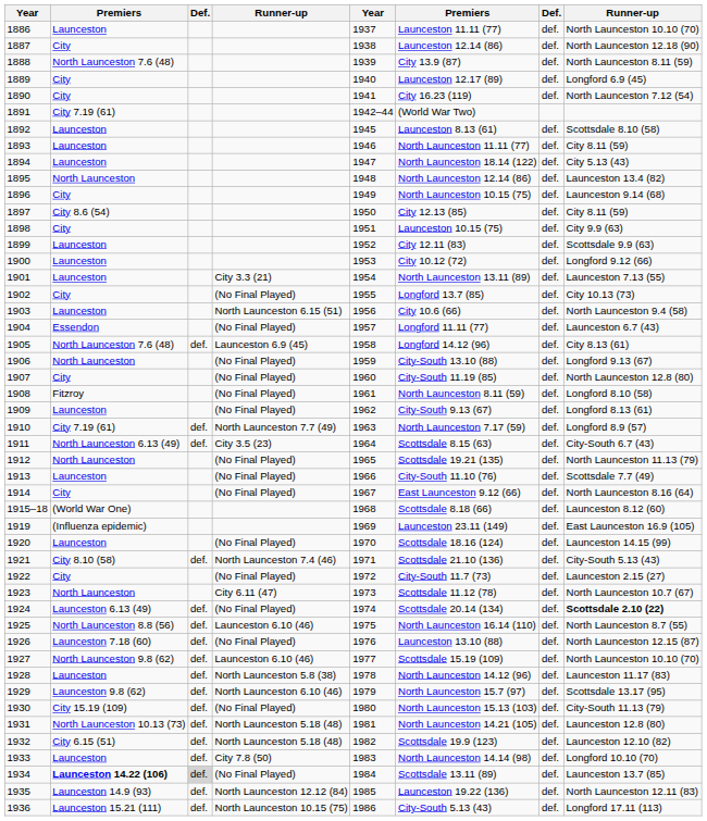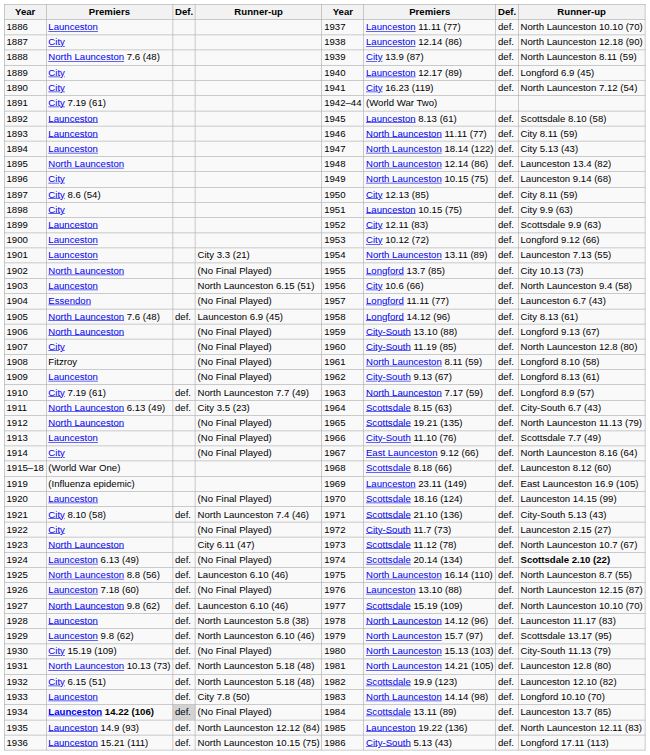 <table class="wikitable">
 <tr>
 <th>Year</th>
 <th>Premiers</th>
 <th>Def.</th>
 <th>Runner-up</th>
 <th>Year</th>
 <th>Premiers</th>
 <th>Def.</th>
 <th>Runner-up</th>
 </tr>
 <tr>
 <td>1886</td>
 <td><a href='#'>Launceston</a></td>
 <td></td>
 <td></td>
 <td>1937</td>
 <td><a href='#'>Launceston</a> 11.11 (77)</td>
 <td>def.</td>
 <td>North Launceston 10.10 (70)</td>
 </tr>
 <tr>
 <td>1887</td>
 <td><a href='#'>City</a></td>
 <td></td>
 <td></td>
 <td>1938</td>
 <td><a href='#'>Launceston</a> 12.14 (86)</td>
 <td>def.</td>
 <td>North Launceston 12.18 (90)</td>
 </tr>
 <tr>
 <td>1888</td>
 <td><a href='#'>North Launceston</a> 7.6 (48)</td>
 <td></td>
 <td></td>
 <td>1939</td>
 <td><a href='#'>City</a> 13.9 (87)</td>
 <td>def.</td>
 <td>North Launceston 8.11 (59)</td>
 </tr>
 <tr>
 <td>1889</td>
 <td><a href='#'>City</a></td>
 <td></td>
 <td></td>
 <td>1940</td>
 <td><a href='#'>Launceston</a> 12.17 (89)</td>
 <td>def.</td>
 <td>Longford 6.9 (45)</td>
 </tr>
 <tr>
 <td>1890</td>
 <td><a href='#'>City</a></td>
 <td></td>
 <td></td>
 <td>1941</td>
 <td><a href='#'>City</a> 16.23 (119)</td>
 <td>def.</td>
 <td>North Launceston 7.12 (54)</td>
 </tr>
 <tr>
 <td>1891</td>
 <td><a href='#'>City</a> 7.19 (61)</td>
 <td></td>
 <td></td>
 <td>1942–44</td>
 <td>(World War Two)</td>
 <td></td>
 <td></td>
 </tr>
 <tr>
 <td>1892</td>
 <td><a href='#'>Launceston</a></td>
 <td></td>
 <td></td>
 <td>1945</td>
 <td><a href='#'>Launceston</a> 8.13 (61)</td>
 <td>def.</td>
 <td>Scottsdale 8.10 (58)</td>
 </tr>
 <tr>
 <td>1893</td>
 <td><a href='#'>Launceston</a></td>
 <td></td>
 <td></td>
 <td>1946</td>
 <td><a href='#'>North Launceston</a> 11.11 (77)</td>
 <td>def.</td>
 <td>City 8.11 (59)</td>
 </tr>
 <tr>
 <td>1894</td>
 <td><a href='#'>Launceston</a></td>
 <td></td>
 <td></td>
 <td>1947</td>
 <td><a href='#'>North Launceston</a> 18.14 (122)</td>
 <td>def.</td>
 <td>City 5.13 (43)</td>
 </tr>
 <tr>
 <td>1895</td>
 <td><a href='#'>North Launceston</a></td>
 <td></td>
 <td></td>
 <td>1948</td>
 <td><a href='#'>North Launceston</a> 12.14 (86)</td>
 <td>def.</td>
 <td>Launceston 13.4 (82)</td>
 </tr>
 <tr>
 <td>1896</td>
 <td><a href='#'>City</a></td>
 <td></td>
 <td></td>
 <td>1949</td>
 <td><a href='#'>North Launceston</a> 10.15 (75)</td>
 <td>def.</td>
 <td>Launceston 9.14 (68)</td>
 </tr>
 <tr>
 <td>1897</td>
 <td><a href='#'>City</a> 8.6 (54)</td>
 <td></td>
 <td></td>
 <td>1950</td>
 <td><a href='#'>City</a> 12.13 (85)</td>
 <td>def.</td>
 <td>City 8.11 (59)</td>
 </tr>
 <tr>
 <td>1898</td>
 <td><a href='#'>City</a></td>
 <td></td>
 <td></td>
 <td>1951</td>
 <td><a href='#'>Launceston</a> 10.15 (75)</td>
 <td>def.</td>
 <td>City 9.9 (63)</td>
 </tr>
 <tr>
 <td>1899</td>
 <td><a href='#'>Launceston</a></td>
 <td></td>
 <td></td>
 <td>1952</td>
 <td><a href='#'>City</a> 12.11 (83)</td>
 <td>def.</td>
 <td>Scottsdale 9.9 (63)</td>
 </tr>
 <tr>
 <td>1900</td>
 <td><a href='#'>Launceston</a></td>
 <td></td>
 <td></td>
 <td>1953</td>
 <td><a href='#'>City</a> 10.12 (72)</td>
 <td>def.</td>
 <td>Longford 9.12 (66)</td>
 </tr>
 <tr>
 <td>1901</td>
 <td><a href='#'>Launceston</a></td>
 <td></td>
 <td>City 3.3 (21)</td>
 <td>1954</td>
 <td><a href='#'>North Launceston</a> 13.11 (89)</td>
 <td>def.</td>
 <td>Launceston 7.13 (55)</td>
 </tr>
 <tr>
 <td>1902</td>
-<td><a href='#'>City</a></td>
+<td><a href='#'>North Launceston</a></td>
 <td></td>
 <td>(No Final Played)</td>
 <td>1955</td>
 <td><a href='#'>Longford</a> 13.7 (85)</td>
 <td>def.</td>
 <td>City 10.13 (73)</td>
 </tr>
 <tr>
 <td>1903</td>
 <td><a href='#'>Launceston</a></td>
 <td></td>
 <td>North Launceston 6.15 (51)</td>
 <td>1956</td>
 <td><a href='#'>City</a> 10.6 (66)</td>
 <td>def.</td>
 <td>North Launceston 9.4 (58)</td>
 </tr>
 <tr>
 <td>1904</td>
 <td><a href='#'>Essendon</a></td>
 <td></td>
 <td>(No Final Played)</td>
 <td>1957</td>
 <td><a href='#'>Longford</a> 11.11 (77)</td>
 <td>def.</td>
 <td>Launceston 6.7 (43)</td>
 </tr>
 <tr>
 <td>1905</td>
 <td><a href='#'>North Launceston</a> 7.6 (48)</td>
 <td>def.</td>
 <td>Launceston 6.9 (45)</td>
 <td>1958</td>
 <td><a href='#'>Longford</a> 14.12 (96)</td>
 <td>def.</td>
 <td>City 8.13 (61)</td>
 </tr>
 <tr>
 <td>1906</td>
 <td><a href='#'>North Launceston</a></td>
 <td></td>
 <td>(No Final Played)</td>
 <td>1959</td>
 <td><a href='#'>City-South</a> 13.10 (88)</td>
 <td>def.</td>
 <td>Longford 9.13 (67)</td>
 </tr>
 <tr>
 <td>1907</td>
 <td><a href='#'>City</a></td>
 <td></td>
 <td>(No Final Played)</td>
 <td>1960</td>
 <td><a href='#'>City-South</a> 11.19 (85)</td>
 <td>def.</td>
 <td>North Launceston 12.8 (80)</td>
 </tr>
 <tr>
 <td>1908</td>
 <td>Fitzroy</td>
 <td></td>
 <td>(No Final Played)</td>
 <td>1961</td>
 <td><a href='#'>North Launceston</a> 8.11 (59)</td>
 <td>def.</td>
 <td>Longford 8.10 (58)</td>
 </tr>
 <tr>
 <td>1909</td>
 <td><a href='#'>Launceston</a></td>
 <td></td>
 <td>(No Final Played)</td>
 <td>1962</td>
 <td><a href='#'>City-South</a> 9.13 (67)</td>
 <td>def.</td>
 <td>Longford 8.13 (61)</td>
 </tr>
 <tr>
 <td>1910</td>
 <td><a href='#'>City</a> 7.19 (61)</td>
 <td>def.</td>
 <td>North Launceston 7.7 (49)</td>
 <td>1963</td>
 <td><a href='#'>North Launceston</a> 7.17 (59)</td>
 <td>def.</td>
 <td>Longford 8.9 (57)</td>
 </tr>
 <tr>
 <td>1911</td>
 <td><a href='#'>North Launceston</a> 6.13 (49)</td>
 <td>def.</td>
 <td>City 3.5 (23)</td>
 <td>1964</td>
 <td><a href='#'>Scottsdale</a> 8.15 (63)</td>
 <td>def.</td>
 <td>City-South 6.7 (43)</td>
 </tr>
 <tr>
 <td>1912</td>
 <td><a href='#'>North Launceston</a></td>
 <td></td>
 <td>(No Final Played)</td>
 <td>1965</td>
 <td><a href='#'>Scottsdale</a> 19.21 (135)</td>
 <td>def.</td>
 <td>North Launceston 11.13 (79)</td>
 </tr>
 <tr>
 <td>1913</td>
 <td><a href='#'>Launceston</a></td>
 <td></td>
 <td>(No Final Played)</td>
 <td>1966</td>
 <td><a href='#'>City-South</a> 11.10 (76)</td>
 <td>def.</td>
 <td>Scottsdale 7.7 (49)</td>
 </tr>
 <tr>
 <td>1914</td>
 <td><a href='#'>City</a></td>
 <td></td>
 <td>(No Final Played)</td>
 <td>1967</td>
 <td><a href='#'>East Launceston</a> 9.12 (66)</td>
 <td>def.</td>
 <td>North Launceston 8.16 (64)</td>
 </tr>
 <tr>
 <td>1915–18</td>
 <td>(World War One)</td>
 <td></td>
 <td></td>
 <td>1968</td>
 <td><a href='#'>Scottsdale</a> 8.18 (66)</td>
 <td>def.</td>
 <td>Launceston 8.12 (60)</td>
 </tr>
 <tr>
 <td>1919</td>
 <td>(Influenza epidemic)</td>
 <td></td>
 <td></td>
 <td>1969</td>
 <td><a href='#'>Launceston</a> 23.11 (149)</td>
 <td>def.</td>
 <td>East Launceston 16.9 (105)</td>
 </tr>
 <tr>
 <td>1920</td>
 <td><a href='#'>Launceston</a></td>
 <td></td>
 <td>(No Final Played)</td>
 <td>1970</td>
 <td><a href='#'>Scottsdale</a> 18.16 (124)</td>
 <td>def.</td>
 <td>Launceston 14.15 (99)</td>
 </tr>
 <tr>
 <td>1921</td>
 <td><a href='#'>City</a> 8.10 (58)</td>
 <td>def.</td>
 <td>North Launceston 7.4 (46)</td>
 <td>1971</td>
 <td><a href='#'>Scottsdale</a> 21.10 (136)</td>
 <td>def.</td>
 <td>City-South 5.13 (43)</td>
 </tr>
 <tr>
 <td>1922</td>
 <td><a href='#'>City</a></td>
 <td></td>
 <td>(No Final Played)</td>
 <td>1972</td>
 <td><a href='#'>City-South</a> 11.7 (73)</td>
 <td>def.</td>
 <td>Launceston 2.15 (27)</td>
 </tr>
 <tr>
 <td>1923</td>
 <td><a href='#'>North Launceston</a></td>
 <td></td>
 <td>City 6.11 (47)</td>
 <td>1973</td>
 <td><a href='#'>Scottsdale</a> 11.12 (78)</td>
 <td>def.</td>
 <td>North Launceston 10.7 (67)</td>
 </tr>
 <tr>
 <td>1924</td>
 <td><a href='#'>Launceston</a> 6.13 (49)</td>
 <td>def.</td>
 <td>(No Final Played)</td>
 <td>1974</td>
 <td><a href='#'>Scottsdale</a> 20.14 (134)</td>
 <td>def.</td>
 <td><strong>Scottsdale 2.10 (22)</strong></td>
 </tr>
 <tr>
 <td>1925</td>
 <td><a href='#'>North Launceston</a> 8.8 (56)</td>
 <td>def.</td>
 <td>Launceston 6.10 (46)</td>
 <td>1975</td>
 <td><a href='#'>North Launceston</a> 16.14 (110)</td>
 <td>def.</td>
 <td>North Launceston 8.7 (55)</td>
 </tr>
 <tr>
 <td>1926</td>
 <td><a href='#'>Launceston</a> 7.18 (60)</td>
 <td>def.</td>
 <td>(No Final Played)</td>
 <td>1976</td>
 <td><a href='#'>Launceston</a> 13.10 (88)</td>
 <td>def.</td>
 <td>North Launceston 12.15 (87)</td>
 </tr>
 <tr>
 <td>1927</td>
 <td><a href='#'>North Launceston</a> 9.8 (62)</td>
 <td>def.</td>
 <td>Launceston 6.10 (46)</td>
 <td>1977</td>
 <td><a href='#'>Scottsdale</a> 15.19 (109)</td>
 <td>def.</td>
 <td>North Launceston 10.10 (70)</td>
 </tr>
 <tr>
 <td>1928</td>
 <td><a href='#'>Launceston</a></td>
 <td>def.</td>
 <td>North Launceston 5.8 (38)</td>
 <td>1978</td>
 <td><a href='#'>North Launceston</a> 14.12 (96)</td>
 <td>def.</td>
 <td>Launceston 11.17 (83)</td>
 </tr>
 <tr>
 <td>1929</td>
 <td><a href='#'>Launceston</a> 9.8 (62)</td>
 <td>def.</td>
 <td>North Launceston 6.10 (46)</td>
 <td>1979</td>
 <td><a href='#'>North Launceston</a> 15.7 (97)</td>
 <td>def.</td>
 <td>Scottsdale 13.17 (95)</td>
 </tr>
 <tr>
 <td>1930</td>
 <td><a href='#'>City</a> 15.19 (109)</td>
 <td>def.</td>
 <td>(No Final Played)</td>
 <td>1980</td>
 <td><a href='#'>North Launceston</a> 15.13 (103)</td>
 <td>def.</td>
 <td>City-South 11.13 (79)</td>
 </tr>
 <tr>
 <td>1931</td>
 <td><a href='#'>North Launceston</a> 10.13 (73)</td>
 <td>def.</td>
 <td>North Launceston 5.18 (48)</td>
 <td>1981</td>
 <td><a href='#'>North Launceston</a> 14.21 (105)</td>
 <td>def.</td>
 <td>Launceston 12.8 (80)</td>
 </tr>
 <tr>
 <td>1932</td>
 <td><a href='#'>City</a> 6.15 (51)</td>
 <td>def.</td>
 <td>North Launceston 5.18 (48)</td>
 <td>1982</td>
 <td><a href='#'>Scottsdale</a> 19.9 (123)</td>
 <td>def.</td>
 <td>Launceston 12.10 (82)</td>
 </tr>
 <tr>
 <td>1933</td>
 <td><a href='#'>Launceston</a></td>
 <td>def.</td>
 <td>City 7.8 (50)</td>
 <td>1983</td>
 <td><a href='#'>North Launceston</a> 14.14 (98)</td>
 <td>def.</td>
 <td>Longford 10.10 (70)</td>
 </tr>
 <tr>
 <td>1934</td>
 <td><strong><a href='#'>Launceston</a> 14.22 (106)</strong></td>
 <td style="background: lightgrey;">def.</td>
 <td>(No Final Played)</td>
 <td>1984</td>
 <td><a href='#'>Scottsdale</a> 13.11 (89)</td>
 <td>def.</td>
 <td>Launceston 13.7 (85)</td>
 </tr>
 <tr>
 <td>1935</td>
 <td><a href='#'>Launceston</a> 14.9 (93)</td>
 <td>def.</td>
 <td>North Launceston 12.12 (84)</td>
 <td>1985</td>
 <td><a href='#'>Launceston</a> 19.22 (136)</td>
 <td>def.</td>
 <td>North Launceston 12.11 (83)</td>
 </tr>
 <tr>
 <td>1936</td>
 <td><a href='#'>Launceston</a> 15.21 (111)</td>
 <td>def.</td>
 <td>North Launceston 10.15 (75)</td>
 <td>1986</td>
 <td><a href='#'>City-South</a> 5.13 (43)</td>
 <td>def.</td>
 <td>Longford 17.11 (113)</td>
 </tr>
 </table>
